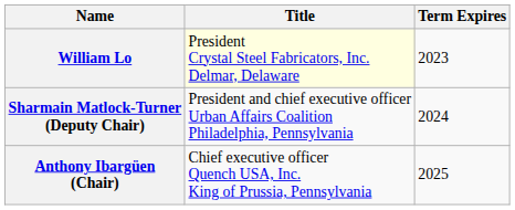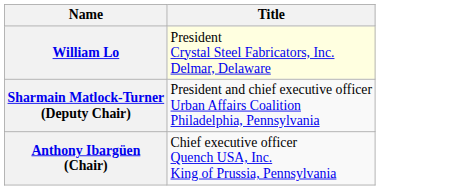 <table class="wikitable">
 <tr>
 <th>Name</th>
 <th>Title</th>
-<th>Term Expires</th>
 </tr>
 <tr>
 <th><a href='#'>William Lo</a></th>
 <td style="background: lightyellow;">President<br><a href='#'>Crystal Steel Fabricators, Inc.</a><br><a href='#'>Delmar, Delaware</a></td>
-<td>2023</td>
 </tr>
 <tr>
 <th><a href='#'>Sharmain Matlock-Turner</a><br>(Deputy Chair)</th>
 <td>President and chief executive officer<br><a href='#'>Urban Affairs Coalition</a><br><a href='#'>Philadelphia, Pennsylvania</a></td>
-<td>2024</td>
 </tr>
 <tr>
 <th><a href='#'>Anthony Ibargüen</a><br>(Chair)</th>
 <td>Chief executive officer<br><a href='#'>Quench USA, Inc.</a><br><a href='#'>King of Prussia, Pennsylvania</a></td>
-<td>2025</td>
 </tr>
 </table>
